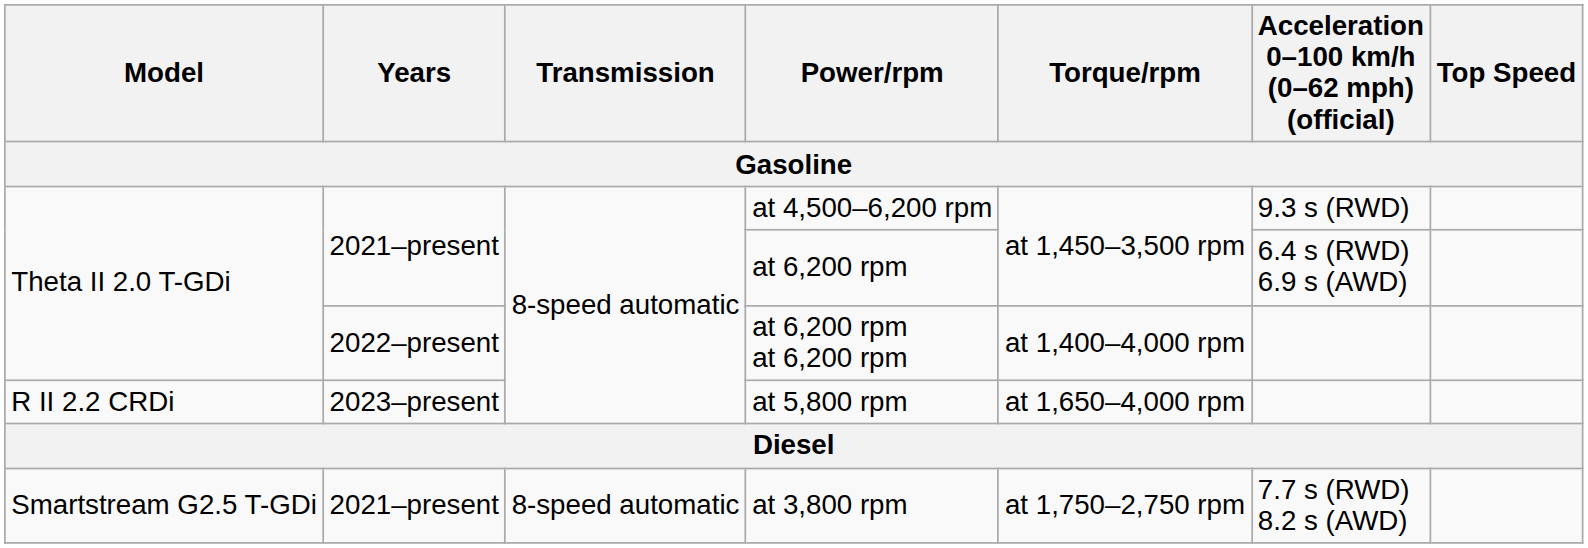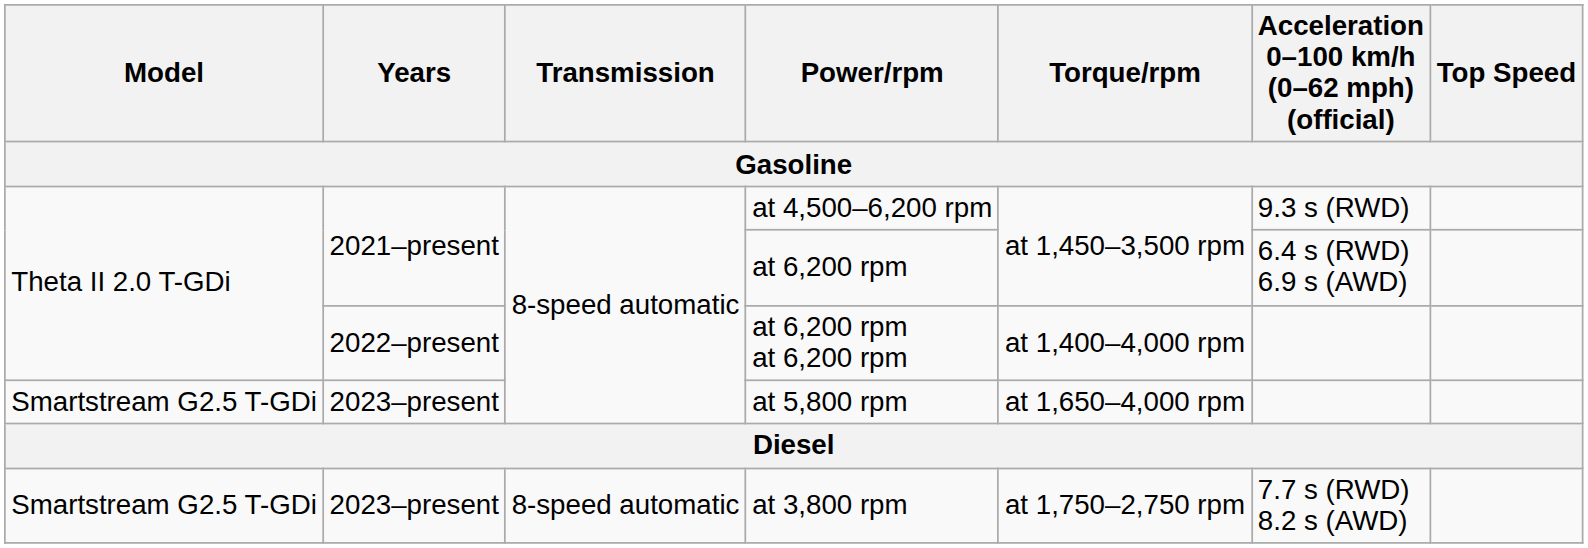 <table class="wikitable sortable collapsible">
 <tr>
 <th>Model</th>
 <th>Years</th>
 <th>Transmission</th>
 <th>Power/rpm</th>
 <th>Torque/rpm</th>
 <th>Acceleration<br>0–100 km/h<br>(0–62 mph)<br>(official)</th>
 <th>Top Speed</th>
 </tr>
 <tr>
 <th colspan=7>Gasoline</th>
 </tr>
 <tr>
 <td rowspan=3>Theta II 2.0 T-GDi</td>
 <td rowspan=2>2021–present</td>
 <td rowspan=4>8-speed automatic</td>
 <td> at 4,500–6,200 rpm</td>
 <td rowspan=2> at 1,450–3,500 rpm</td>
 <td>9.3 s (RWD)</td>
 <td></td>
 </tr>
 <tr>
 <td> at 6,200 rpm</td>
 <td>6.4 s (RWD)<br>6.9 s (AWD)</td>
 <td></td>
 </tr>
 <tr>
 <td>2022–present</td>
 <td> at 6,200 rpm<br> at 6,200 rpm</td>
 <td> at 1,400–4,000 rpm</td>
 <td></td>
 <td></td>
 </tr>
 <tr>
-<td>R II 2.2 CRDi</td>
+<td>Smartstream G2.5 T-GDi</td>
 <td>2023–present</td>
 <td> at 5,800 rpm</td>
 <td> at 1,650–4,000 rpm</td>
 <td></td>
 <td></td>
 </tr>
 <tr>
 <th colspan=7>Diesel</th>
 </tr>
 <tr>
 <td>Smartstream G2.5 T-GDi</td>
-<td>2021–present</td>
+<td>2023–present</td>
 <td>8-speed automatic</td>
 <td> at 3,800 rpm</td>
 <td> at 1,750–2,750 rpm</td>
 <td>7.7 s (RWD)<br>8.2 s (AWD)</td>
 <td></td>
 </tr>
 </table>
